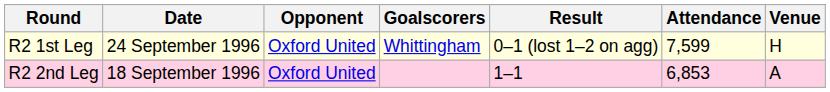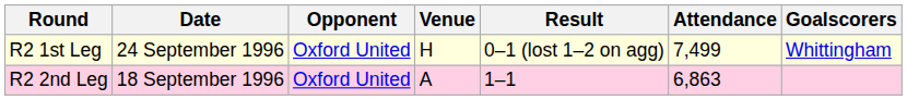 <table class="wikitable">
 <tr>
 <th>Round</th>
 <th>Date</th>
 <th>Opponent</th>
-<th>Goalscorers</th>
+<th>Venue</th>
 <th>Result</th>
 <th>Attendance</th>
-<th>Venue</th>
+<th>Goalscorers</th>
 </tr>
 <tr style="background-color: #ffffdd;">
 <td>R2 1st Leg</td>
 <td>24 September 1996</td>
 <td><a href='#'>Oxford United</a></td>
+<td>H</td>
+<td>0–1 (lost 1–2 on agg)</td>
+<td>7,499</td>
 <td><a href='#'>Whittingham</a></td>
-<td>0–1 (lost 1–2 on agg)</td>
-<td>7,599</td>
-<td>H</td>
 </tr>
 <tr style="background-color: #ffd0e3;">
 <td>R2 2nd Leg</td>
 <td>18 September 1996</td>
 <td><a href='#'>Oxford United</a></td>
+<td>A</td>
+<td>1–1</td>
+<td>6,863</td>
 <td></td>
-<td>1–1</td>
-<td>6,853</td>
-<td>A</td>
 </tr>
 </table>
